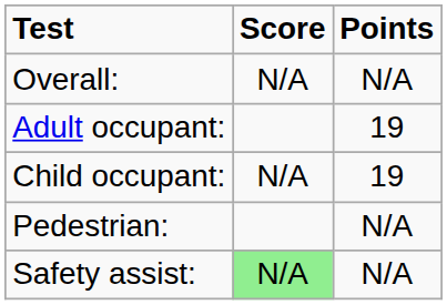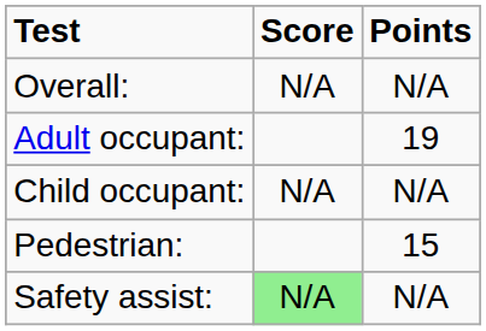 <table class="wikitable">
 <tr>
 <td><strong>Test</strong></td>
 <td><strong>Score</strong></td>
 <td><strong>Points</strong></td>
 </tr>
 <tr>
 <td>Overall:</td>
 <td style="text-align:center;">N/A</td>
 <td style="text-align:center;">N/A</td>
 </tr>
 <tr>
 <td><a href='#'>Adult</a> occupant:</td>
 <td style="text-align:center;"></td>
 <td style="text-align:center;">19</td>
 </tr>
 <tr>
 <td>Child occupant:</td>
 <td style="text-align:center;">N/A</td>
-<td style="text-align:center;">19</td>
+<td style="text-align:center;">N/A</td>
 </tr>
 <tr>
 <td>Pedestrian:</td>
 <td style="text-align:center;"></td>
-<td style="text-align:center;">N/A</td>
+<td style="text-align:center;">15</td>
 </tr>
 <tr>
 <td>Safety assist:</td>
 <td style="background: lightgreen; text-align:center;">N/A</td>
 <td style="text-align:center;">N/A</td>
 </tr>
 </table>
